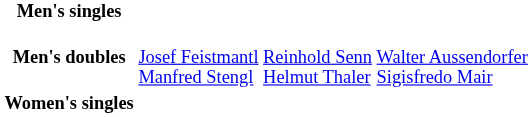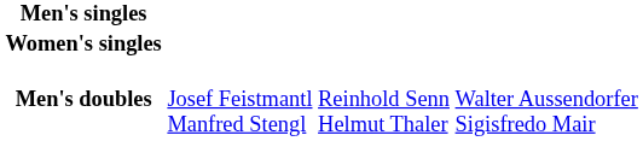 <table>
 <tr>
 <th scope="row">Men's singles<br></th>
+<td></td>
+<td></td>
+<td></td>
+</tr>
+<tr>
+<th scope="row">Women's singles<br></th>
 <td></td>
 <td></td>
 <td></td>
 </tr>
 <tr>
 <th scope="row">Men's doubles<br></th>
 <td><br><a href='#'>Josef Feistmantl</a><br><a href='#'>Manfred Stengl</a></td>
 <td><br><a href='#'>Reinhold Senn</a><br><a href='#'>Helmut Thaler</a></td>
 <td><br><a href='#'>Walter Aussendorfer</a><br><a href='#'>Sigisfredo Mair</a></td>
 </tr>
-<tr>
-<th scope="row">Women's singles<br></th>
-<td></td>
-<td></td>
-<td></td>
-</tr>
 </table>
